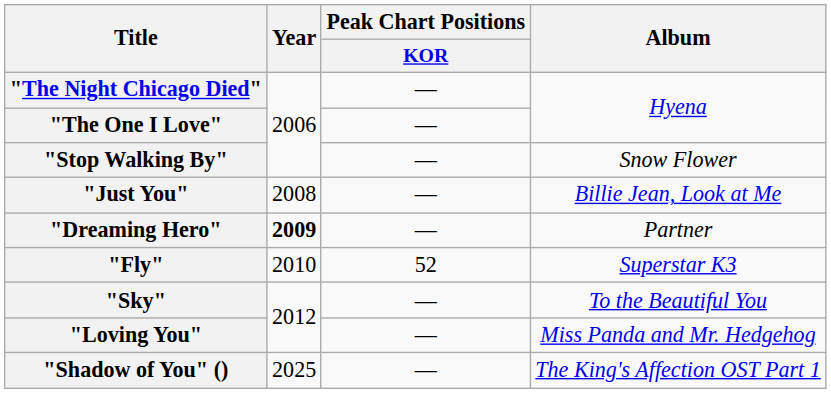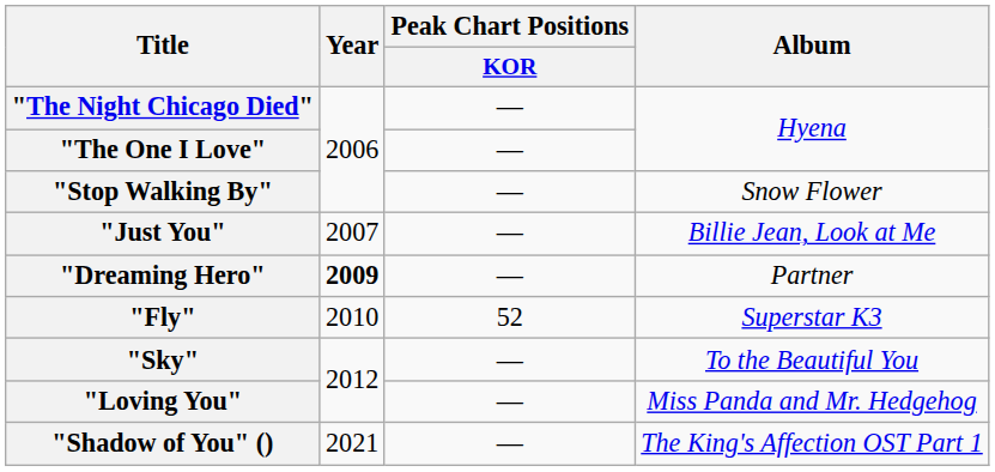 <table class="wikitable plainrowheaders" style="text-align:center;">
 <tr>
 <th scope="col" rowspan="2">Title</th>
 <th scope="col" rowspan="2">Year</th>
 <th scope="col">Peak Chart Positions</th>
 <th scope="col" rowspan="2">Album</th>
 </tr>
 <tr>
 <th scope="col" style="font-size:90%;"><a href='#'>KOR</a><br></th>
 </tr>
 <tr>
 <th scope="row">"<a href='#'>The Night Chicago Died</a>"</th>
 <td rowspan="3">2006</td>
 <td>—</td>
 <td rowspan="2"><em><a href='#'>Hyena</a></em></td>
 </tr>
 <tr>
 <th scope="row">"The One I Love"</th>
 <td>—</td>
 </tr>
 <tr>
 <th scope="row">"Stop Walking By"</th>
 <td>—</td>
 <td><em>Snow Flower</em></td>
 </tr>
 <tr>
 <th scope="row">"Just You"</th>
-<td>2008</td>
+<td>2007</td>
 <td>—</td>
 <td><em><a href='#'>Billie Jean, Look at Me</a></em></td>
 </tr>
 <tr>
 <th scope="row">"Dreaming Hero"</th>
 <td><strong>2009</strong></td>
 <td>—</td>
 <td><em>Partner</em></td>
 </tr>
 <tr>
 <th scope="row">"Fly"</th>
 <td>2010</td>
 <td>52</td>
 <td><em><a href='#'>Superstar K3</a></em> </td>
 </tr>
 <tr>
 <th scope="row">"Sky"</th>
 <td rowspan="2">2012</td>
 <td>—</td>
 <td><em><a href='#'>To the Beautiful You</a></em></td>
 </tr>
 <tr>
 <th scope="row">"Loving You"</th>
 <td>—</td>
 <td><em><a href='#'>Miss Panda and Mr. Hedgehog</a></em></td>
 </tr>
 <tr>
 <th scope="row">"Shadow of You" ()</th>
-<td>2025</td>
+<td>2021</td>
 <td>— </td>
 <td><em><a href='#'>The King's Affection OST Part 1</a></em></td>
 </tr>
 </table>
